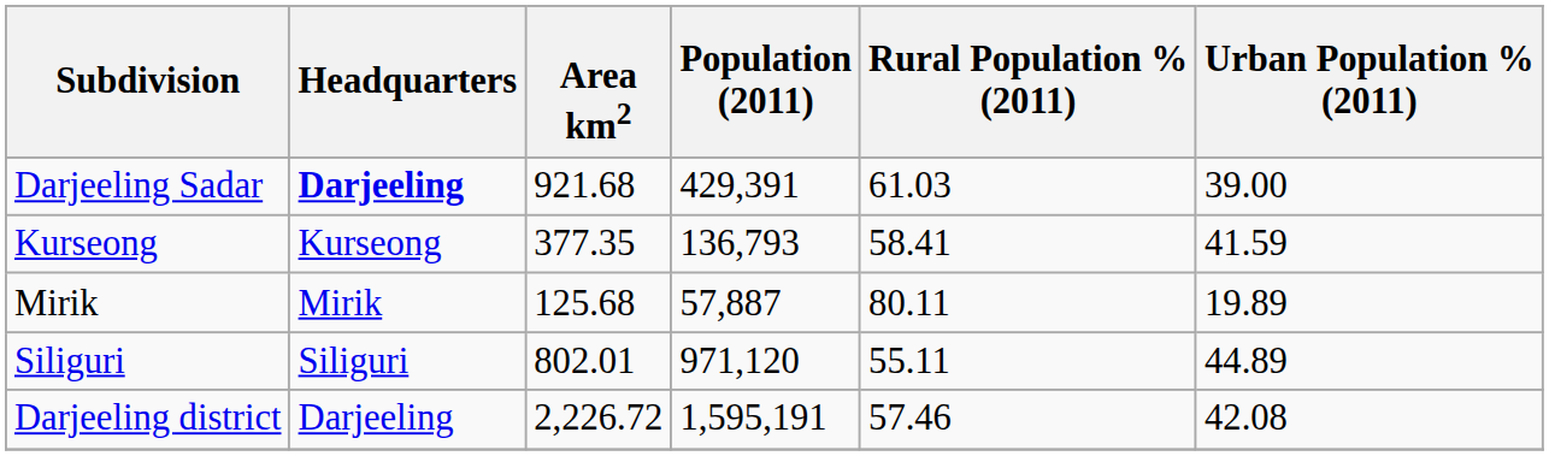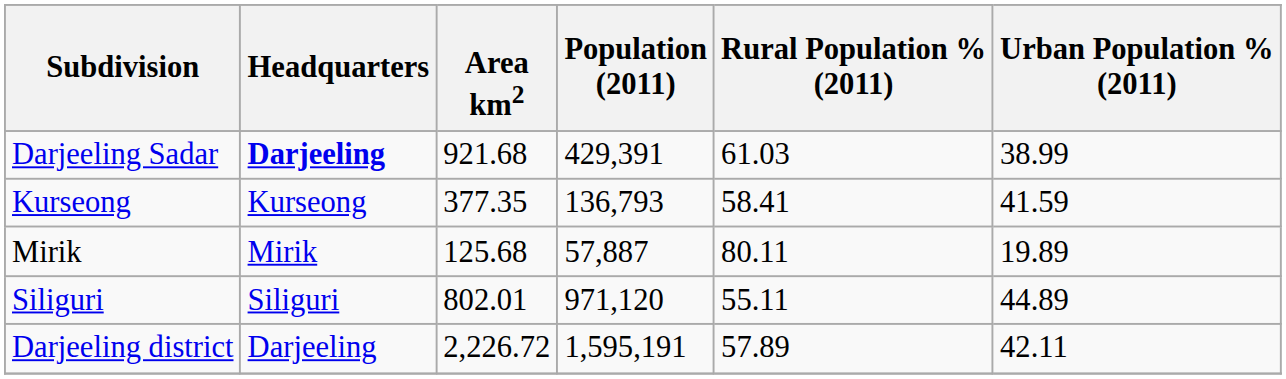 <table class="wikitable sortable">
 <tr>
 <th>Subdivision</th>
 <th>Headquarters</th>
 <th><br>Area<br>km<sup>2</sup></th>
 <th>Population<br>(2011)</th>
 <th>Rural Population %<br>(2011)</th>
 <th>Urban Population % <br>(2011)</th>
 </tr>
 <tr>
 <td><a href='#'>Darjeeling Sadar</a></td>
 <td><strong><a href='#'>Darjeeling</a></strong></td>
 <td>921.68</td>
 <td>429,391</td>
 <td>61.03</td>
-<td>39.00</td>
+<td>38.99</td>
 </tr>
 <tr>
 <td><a href='#'>Kurseong</a></td>
 <td><a href='#'>Kurseong</a></td>
 <td>377.35</td>
 <td>136,793</td>
 <td>58.41</td>
 <td>41.59</td>
 </tr>
 <tr>
 <td>Mirik</td>
 <td><a href='#'>Mirik</a></td>
 <td>125.68</td>
 <td>57,887</td>
 <td>80.11</td>
 <td>19.89</td>
 </tr>
 <tr>
 <td><a href='#'>Siliguri</a></td>
 <td><a href='#'>Siliguri</a></td>
 <td>802.01</td>
 <td>971,120</td>
 <td>55.11</td>
 <td>44.89</td>
 </tr>
 <tr>
 <td><a href='#'>Darjeeling district</a></td>
 <td><a href='#'>Darjeeling</a></td>
 <td>2,226.72</td>
 <td>1,595,191</td>
-<td>57.46</td>
-<td>42.08</td>
+<td>57.89</td>
+<td>42.11</td>
 </tr>
 <tr>
 </tr>
 </table>
